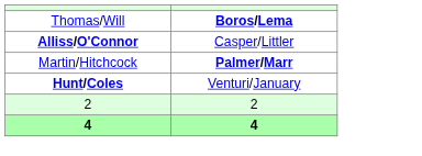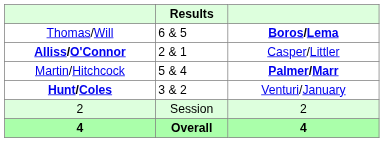 <table border="1" cellpadding="3" style="border-collapse:collapse; text-align:center;">
 <tr style="background:#dfd;">
 <th style="width:12em;"></th>
+<th style="width:5.5em;">Results</th>
 <th style="width:12em;"></th>
 </tr>
 <tr>
 <td><a href='#'>Thomas</a>/<a href='#'>Will</a></td>
+<td align=left> 6 & 5</td>
 <td><strong><a href='#'>Boros</a>/<a href='#'>Lema</a></strong></td>
 </tr>
 <tr>
 <td><strong><a href='#'>Alliss</a>/<a href='#'>O'Connor</a></strong></td>
+<td align=left> 2 & 1</td>
 <td><a href='#'>Casper</a>/<a href='#'>Littler</a></td>
 </tr>
 <tr>
 <td><a href='#'>Martin</a>/<a href='#'>Hitchcock</a></td>
+<td align=left> 5 & 4</td>
 <td><strong><a href='#'>Palmer</a>/<a href='#'>Marr</a></strong></td>
 </tr>
 <tr>
 <td><strong><a href='#'>Hunt</a>/<a href='#'>Coles</a></strong></td>
+<td align=left> 3 & 2</td>
 <td><a href='#'>Venturi</a>/<a href='#'>January</a></td>
 </tr>
 <tr style="background:#dfd;">
 <td>2</td>
+<td>Session</td>
 <td>2</td>
 </tr>
 <tr style="background:#afa;">
 <th>4</th>
+<th>Overall</th>
 <th>4</th>
 </tr>
 </table>
